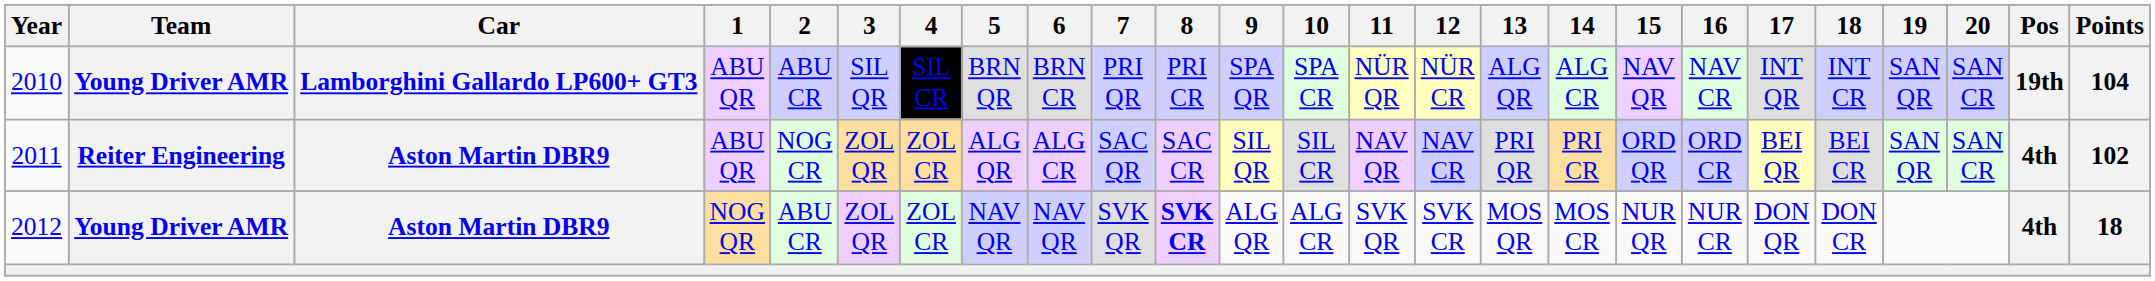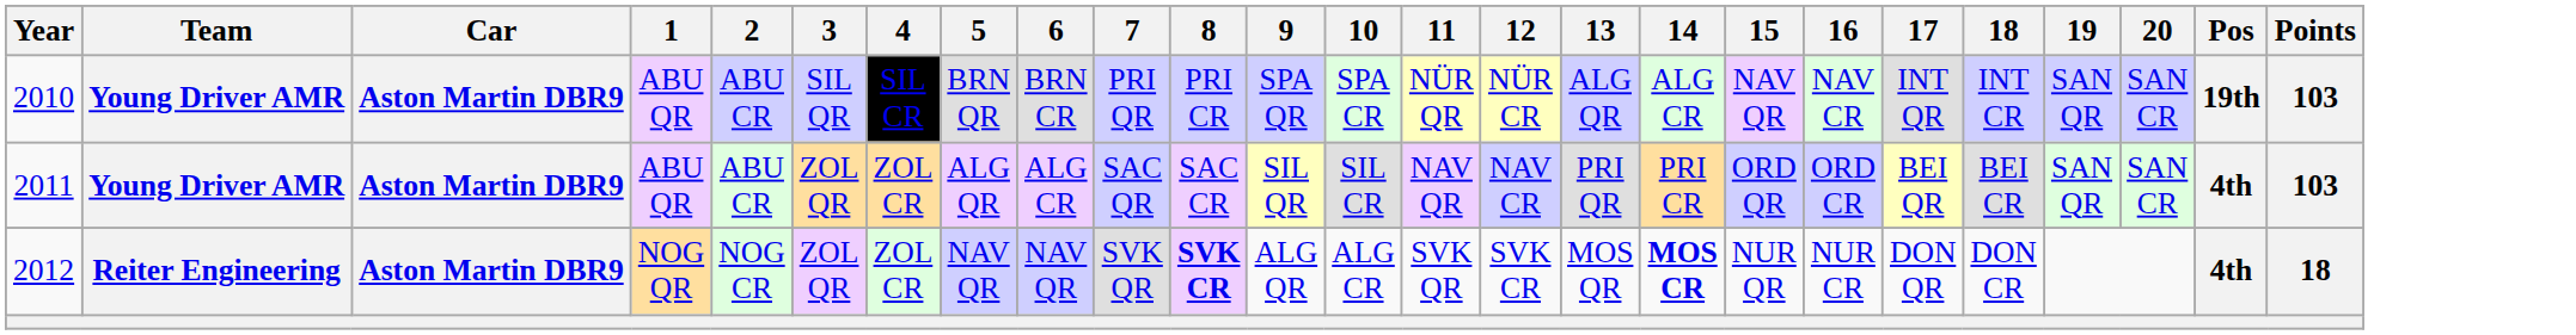 <table class="wikitable" border="1" style="text-align:center; font-size:85%;">
 <tr>
 <th>Year</th>
 <th>Team</th>
 <th>Car</th>
 <th>1</th>
 <th>2</th>
 <th>3</th>
 <th>4</th>
 <th>5</th>
 <th>6</th>
 <th>7</th>
 <th>8</th>
 <th>9</th>
 <th>10</th>
 <th>11</th>
 <th>12</th>
 <th>13</th>
 <th>14</th>
 <th>15</th>
 <th>16</th>
 <th>17</th>
 <th>18</th>
 <th>19</th>
 <th>20</th>
 <th>Pos</th>
 <th>Points</th>
 </tr>
 <tr>
 <td><a href='#'>2010</a></td>
 <th nowrap><a href='#'>Young Driver AMR</a></th>
-<th nowrap><a href='#'>Lamborghini Gallardo LP600+ GT3</a></th>
+<th nowrap><a href='#'>Aston Martin DBR9</a></th>
 <td style="background:#EFCFFF;"><a href='#'>ABU<br>QR</a><br></td>
 <td style="background:#CFCFFF;"><a href='#'>ABU<br>CR</a><br></td>
 <td style="background:#CFCFFF;"><a href='#'>SIL<br>QR</a><br></td>
 <td style="background:#000000; color:white"><a href='#'><span>SIL<br>CR</span></a><br></td>
 <td style="background:#DFDFDF;"><a href='#'>BRN<br>QR</a><br></td>
 <td style="background:#DFDFDF;"><a href='#'>BRN<br>CR</a><br></td>
 <td style="background:#CFCFFF;"><a href='#'>PRI<br>QR</a><br></td>
 <td style="background:#CFCFFF;"><a href='#'>PRI<br>CR</a><br></td>
 <td style="background:#CFCFFF;"><a href='#'>SPA<br>QR</a><br></td>
 <td style="background:#DFFFDF;"><a href='#'>SPA<br>CR</a><br></td>
 <td style="background:#FFFFBF;"><a href='#'>NÜR<br>QR</a><br></td>
 <td style="background:#FFFFBF;"><a href='#'>NÜR<br>CR</a><br></td>
 <td style="background:#CFCFFF;"><a href='#'>ALG<br>QR</a><br></td>
 <td style="background:#DFFFDF;"><a href='#'>ALG<br>CR</a><br></td>
 <td style="background:#EFCFFF;"><a href='#'>NAV<br>QR</a><br></td>
 <td style="background:#DFFFDF;"><a href='#'>NAV<br>CR</a><br></td>
 <td style="background:#DFDFDF;"><a href='#'>INT<br>QR</a><br></td>
 <td style="background:#CFCFFF;"><a href='#'>INT<br>CR</a><br></td>
 <td style="background:#CFCFFF;"><a href='#'>SAN<br>QR</a><br></td>
 <td style="background:#CFCFFF;"><a href='#'>SAN<br>CR</a><br></td>
 <th>19th</th>
-<th>104</th>
+<th>103</th>
 </tr>
 <tr>
 <td><a href='#'>2011</a></td>
-<th nowrap><a href='#'>Reiter Engineering</a></th>
+<th nowrap><a href='#'>Young Driver AMR</a></th>
 <th nowrap><a href='#'>Aston Martin DBR9</a></th>
 <td style="background:#EFCFFF;"><a href='#'>ABU<br>QR</a><br></td>
-<td style="background:#DFFFDF;"><a href='#'>NOG<br>CR</a><br></td>
+<td style="background:#DFFFDF;"><a href='#'>ABU<br>CR</a><br></td>
 <td style="background:#FFDF9F;"><a href='#'>ZOL<br>QR</a><br></td>
 <td style="background:#FFDF9F;"><a href='#'>ZOL<br>CR</a><br></td>
 <td style="background:#EFCFFF;"><a href='#'>ALG<br>QR</a><br></td>
 <td style="background:#EFCFFF;"><a href='#'>ALG<br>CR</a><br></td>
 <td style="background:#CFCFFF;"><a href='#'>SAC<br>QR</a><br></td>
 <td style="background:#EFCFFF;"><a href='#'>SAC<br>CR</a><br></td>
 <td style="background:#FFFFBF;"><a href='#'>SIL<br>QR</a><br></td>
 <td style="background:#DFDFDF;"><a href='#'>SIL<br>CR</a><br></td>
 <td style="background:#EFCFFF;"><a href='#'>NAV<br>QR</a><br></td>
 <td style="background:#CFCFFF;"><a href='#'>NAV<br>CR</a><br></td>
 <td style="background:#DFDFDF;"><a href='#'>PRI<br>QR</a><br></td>
 <td style="background:#FFDF9F;"><a href='#'>PRI<br>CR</a><br></td>
 <td style="background:#CFCFFF;"><a href='#'>ORD<br>QR</a><br></td>
 <td style="background:#CFCFFF;"><a href='#'>ORD<br>CR</a><br></td>
 <td style="background:#FFFFBF;"><a href='#'>BEI<br>QR</a><br></td>
 <td style="background:#DFDFDF;"><a href='#'>BEI<br>CR</a><br></td>
 <td style="background:#DFFFDF;"><a href='#'>SAN<br>QR</a><br></td>
 <td style="background:#DFFFDF;"><a href='#'>SAN<br>CR</a><br></td>
 <th>4th</th>
-<th>102</th>
+<th>103</th>
 </tr>
 <tr>
 <td><a href='#'>2012</a></td>
-<th nowrap><a href='#'>Young Driver AMR</a></th>
+<th nowrap><a href='#'>Reiter Engineering</a></th>
 <th nowrap><a href='#'>Aston Martin DBR9</a></th>
 <td style="background:#FFDF9F;"><a href='#'>NOG<br>QR</a><br></td>
-<td style="background:#DFFFDF;"><a href='#'>ABU<br>CR</a><br></td>
+<td style="background:#DFFFDF;"><a href='#'>NOG<br>CR</a><br></td>
 <td style="background:#EFCFFF;"><a href='#'>ZOL<br>QR</a><br></td>
 <td style="background:#DFFFDF;"><a href='#'>ZOL<br>CR</a><br></td>
 <td style="background:#CFCFFF;"><a href='#'>NAV<br>QR</a><br></td>
 <td style="background:#CFCFFF;"><a href='#'>NAV<br>QR</a><br></td>
 <td style="background:#DFDFDF;"><a href='#'>SVK<br>QR</a><br></td>
 <td style="background:#EFCFFF;"><strong><a href='#'>SVK<br>CR</a><br></strong></td>
 <td><a href='#'>ALG<br>QR</a></td>
 <td><a href='#'>ALG<br>CR</a></td>
 <td><a href='#'>SVK<br>QR</a></td>
 <td><a href='#'>SVK<br>CR</a></td>
 <td><a href='#'>MOS<br>QR</a></td>
-<td><a href='#'>MOS<br>CR</a></td>
+<td><strong><a href='#'>MOS<br>CR</a></strong></td>
 <td><a href='#'>NUR<br>QR</a></td>
 <td><a href='#'>NUR<br>CR</a></td>
 <td><a href='#'>DON<br>QR</a></td>
 <td><a href='#'>DON<br>CR</a></td>
 <td colspan=2></td>
 <th>4th</th>
 <th>18</th>
 </tr>
 <tr>
 <th colspan="25"></th>
 </tr>
 </table>
